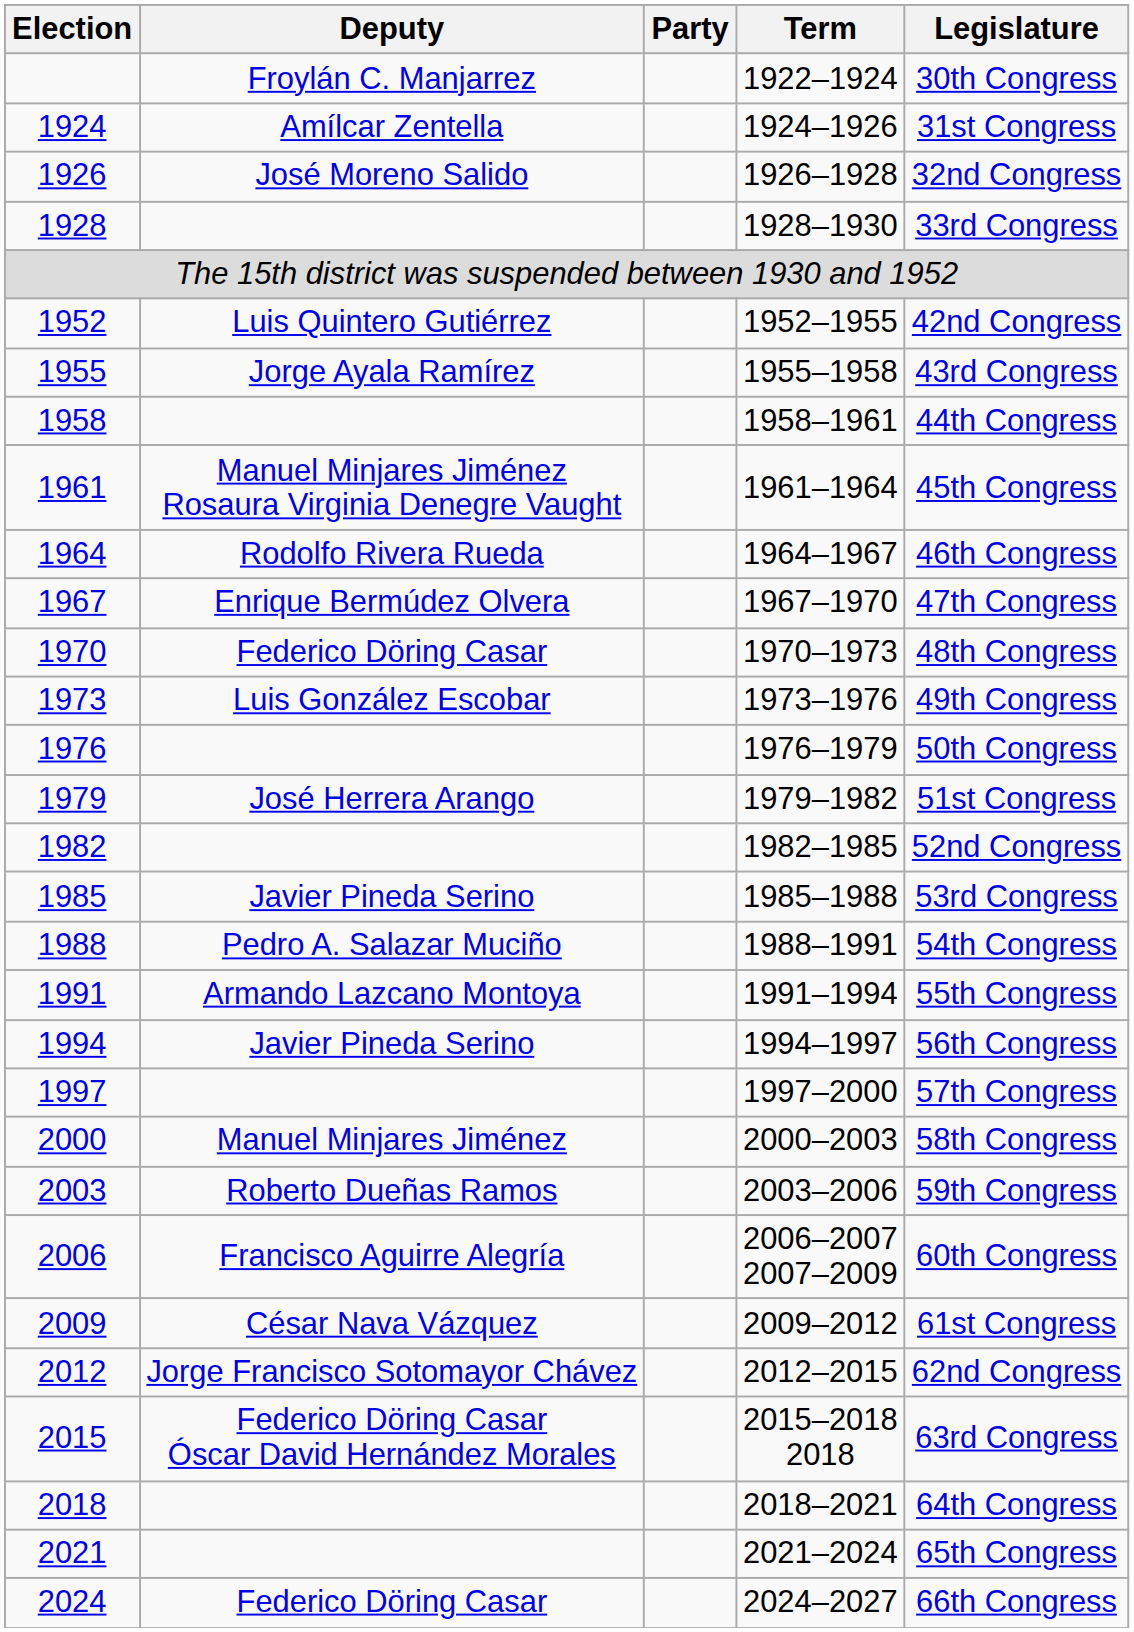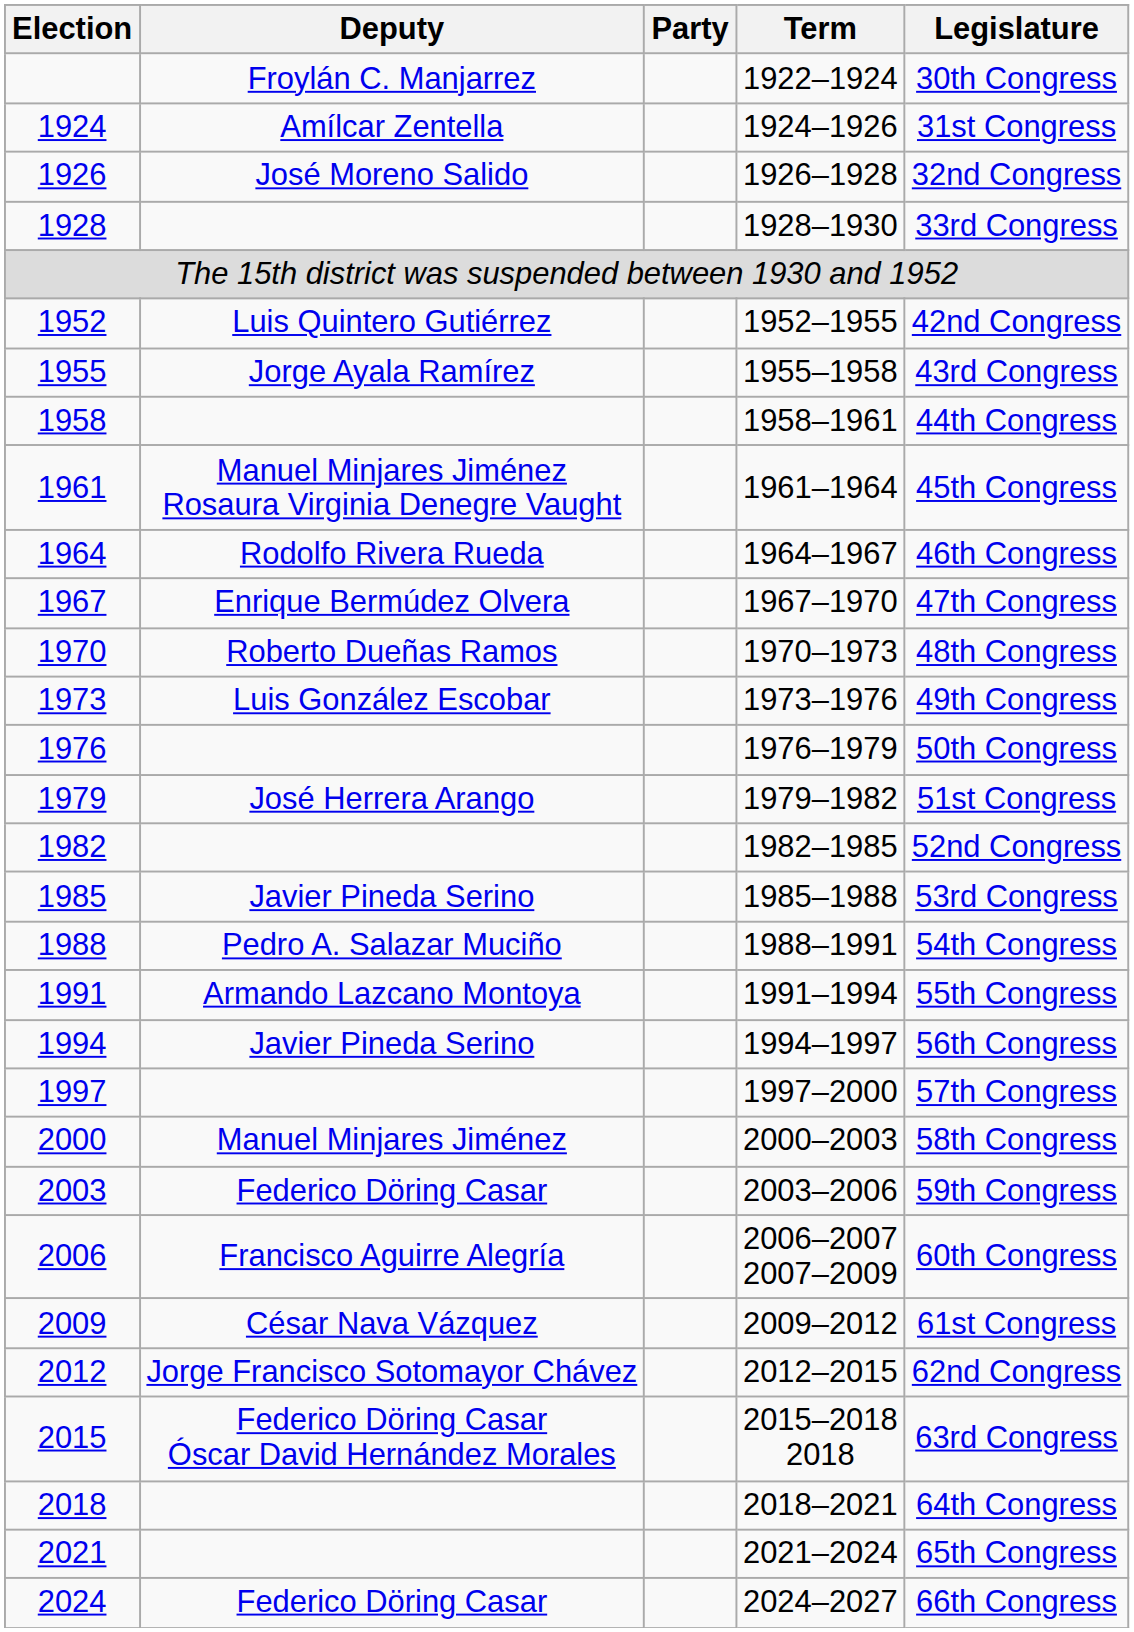 <table class="wikitable sortable" style="text-align: center">
 <tr>
 <th>Election</th>
 <th class="unsortable">Deputy</th>
 <th class="unsortable">Party</th>
 <th class="unsortable">Term</th>
 <th class="unsortable">Legislature</th>
 </tr>
 <tr>
 <td></td>
 <td><a href='#'>Froylán C. Manjarrez</a></td>
 <td></td>
 <td>1922–1924</td>
 <td><a href='#'>30th Congress</a></td>
 </tr>
 <tr>
 <td><a href='#'>1924</a></td>
 <td><a href='#'>Amílcar Zentella</a></td>
 <td></td>
 <td>1924–1926</td>
 <td><a href='#'>31st Congress</a></td>
 </tr>
 <tr>
 <td><a href='#'>1926</a></td>
 <td><a href='#'>José Moreno Salido</a></td>
 <td></td>
 <td>1926–1928</td>
 <td><a href='#'>32nd Congress</a></td>
 </tr>
 <tr>
 <td><a href='#'>1928</a></td>
 <td></td>
 <td></td>
 <td>1928–1930</td>
 <td><a href='#'>33rd Congress</a></td>
 </tr>
 <tr align=center style="background:Gainsboro;">
 <td colspan=5><em>The 15th district was suspended between 1930 and 1952</em></td>
 </tr>
 <tr>
 <td><a href='#'>1952</a></td>
 <td><a href='#'>Luis Quintero Gutiérrez</a></td>
 <td></td>
 <td>1952–1955</td>
 <td><a href='#'>42nd Congress</a></td>
 </tr>
 <tr>
 <td><a href='#'>1955</a></td>
 <td><a href='#'>Jorge Ayala Ramírez</a></td>
 <td></td>
 <td>1955–1958</td>
 <td><a href='#'>43rd Congress</a></td>
 </tr>
 <tr>
 <td><a href='#'>1958</a></td>
 <td></td>
 <td></td>
 <td>1958–1961</td>
 <td><a href='#'>44th Congress</a></td>
 </tr>
 <tr>
 <td><a href='#'>1961</a></td>
 <td><a href='#'>Manuel Minjares Jiménez</a><br><a href='#'>Rosaura Virginia Denegre Vaught</a></td>
 <td></td>
 <td>1961–1964</td>
 <td><a href='#'>45th Congress</a></td>
 </tr>
 <tr>
 <td><a href='#'>1964</a></td>
 <td><a href='#'>Rodolfo Rivera Rueda</a></td>
 <td></td>
 <td>1964–1967</td>
 <td><a href='#'>46th Congress</a></td>
 </tr>
 <tr>
 <td><a href='#'>1967</a></td>
 <td><a href='#'>Enrique Bermúdez Olvera</a></td>
 <td></td>
 <td>1967–1970</td>
 <td><a href='#'>47th Congress</a></td>
 </tr>
 <tr>
 <td><a href='#'>1970</a></td>
-<td><a href='#'>Federico Döring Casar</a></td>
+<td><a href='#'>Roberto Dueñas Ramos</a></td>
 <td></td>
 <td>1970–1973</td>
 <td><a href='#'>48th Congress</a></td>
 </tr>
 <tr>
 <td><a href='#'>1973</a></td>
 <td><a href='#'>Luis González Escobar</a></td>
 <td></td>
 <td>1973–1976</td>
 <td><a href='#'>49th Congress</a></td>
 </tr>
 <tr>
 <td><a href='#'>1976</a></td>
 <td></td>
 <td></td>
 <td>1976–1979</td>
 <td><a href='#'>50th Congress</a></td>
 </tr>
 <tr>
 <td><a href='#'>1979</a></td>
 <td><a href='#'>José Herrera Arango</a></td>
 <td></td>
 <td>1979–1982</td>
 <td><a href='#'>51st Congress</a></td>
 </tr>
 <tr>
 <td><a href='#'>1982</a></td>
 <td></td>
 <td></td>
 <td>1982–1985</td>
 <td><a href='#'>52nd Congress</a></td>
 </tr>
 <tr>
 <td><a href='#'>1985</a></td>
 <td><a href='#'>Javier Pineda Serino</a></td>
 <td></td>
 <td>1985–1988</td>
 <td><a href='#'>53rd Congress</a></td>
 </tr>
 <tr>
 <td><a href='#'>1988</a></td>
 <td><a href='#'>Pedro A. Salazar Muciño</a></td>
 <td></td>
 <td>1988–1991</td>
 <td><a href='#'>54th Congress</a></td>
 </tr>
 <tr>
 <td><a href='#'>1991</a></td>
 <td><a href='#'>Armando Lazcano Montoya</a></td>
 <td></td>
 <td>1991–1994</td>
 <td><a href='#'>55th Congress</a></td>
 </tr>
 <tr>
 <td><a href='#'>1994</a></td>
 <td><a href='#'>Javier Pineda Serino</a></td>
 <td></td>
 <td>1994–1997</td>
 <td><a href='#'>56th Congress</a></td>
 </tr>
 <tr>
 <td><a href='#'>1997</a></td>
 <td></td>
 <td></td>
 <td>1997–2000</td>
 <td><a href='#'>57th Congress</a></td>
 </tr>
 <tr>
 <td><a href='#'>2000</a></td>
 <td><a href='#'>Manuel Minjares Jiménez</a></td>
 <td></td>
 <td>2000–2003</td>
 <td><a href='#'>58th Congress</a></td>
 </tr>
 <tr>
 <td><a href='#'>2003</a></td>
-<td><a href='#'>Roberto Dueñas Ramos</a></td>
+<td><a href='#'>Federico Döring Casar</a></td>
 <td></td>
 <td>2003–2006</td>
 <td><a href='#'>59th Congress</a></td>
 </tr>
 <tr>
 <td><a href='#'>2006</a></td>
 <td><a href='#'>Francisco Aguirre Alegría</a></td>
 <td></td>
 <td>2006–2007<br>2007–2009</td>
 <td><a href='#'>60th Congress</a></td>
 </tr>
 <tr>
 <td><a href='#'>2009</a></td>
 <td><a href='#'>César Nava Vázquez</a></td>
 <td></td>
 <td>2009–2012</td>
 <td><a href='#'>61st Congress</a></td>
 </tr>
 <tr>
 <td><a href='#'>2012</a></td>
 <td><a href='#'>Jorge Francisco Sotomayor Chávez</a></td>
 <td> </td>
 <td>2012–2015</td>
 <td><a href='#'>62nd Congress</a></td>
 </tr>
 <tr>
 <td><a href='#'>2015</a></td>
 <td><a href='#'>Federico Döring Casar</a><br><a href='#'>Óscar David Hernández Morales</a></td>
 <td></td>
 <td>2015–2018<br>2018</td>
 <td><a href='#'>63rd Congress</a></td>
 </tr>
 <tr>
 <td><a href='#'>2018</a></td>
 <td></td>
 <td></td>
 <td>2018–2021</td>
 <td><a href='#'>64th Congress</a></td>
 </tr>
 <tr>
 <td><a href='#'>2021</a></td>
 <td></td>
 <td></td>
 <td>2021–2024</td>
 <td><a href='#'>65th Congress</a></td>
 </tr>
 <tr>
 <td><a href='#'>2024</a></td>
 <td><a href='#'>Federico Döring Casar</a></td>
 <td></td>
 <td>2024–2027</td>
 <td><a href='#'>66th Congress</a></td>
 </tr>
 </table>
